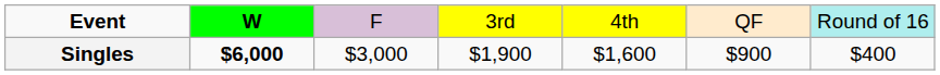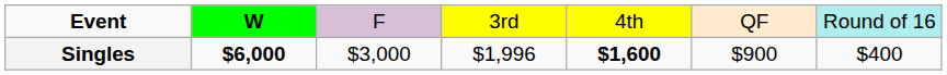 <table class=wikitable style=font-size:95%;text-align:center>
 <tr>
 <td style="width:130px"><strong>Event</strong></td>
 <td style="width:85px; background:lime"><strong>W</strong></td>
 <td style="width:85px; background:thistle">F</td>
 <td style="width:85px; background:#ffff00">3rd</td>
 <td style="width:85px; background:#ffff00">4th</td>
 <td style="width:85px; background:#ffebcd">QF</td>
 <td style="width:85px; background:#afeeee">Round of 16</td>
 </tr>
 <tr>
 <th style=background:#f3f3f3>Singles </th>
 <td><strong>$6,000</strong></td>
 <td>$3,000</td>
-<td>$1,900</td>
-<td>$1,600</td>
+<td>$1,996</td>
+<td><strong>$1,600</strong></td>
 <td>$900</td>
 <td>$400</td>
 </tr>
 </table>
